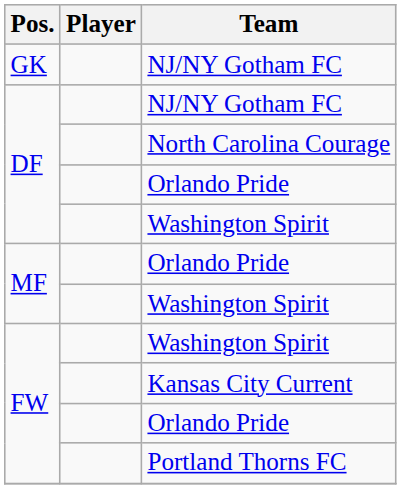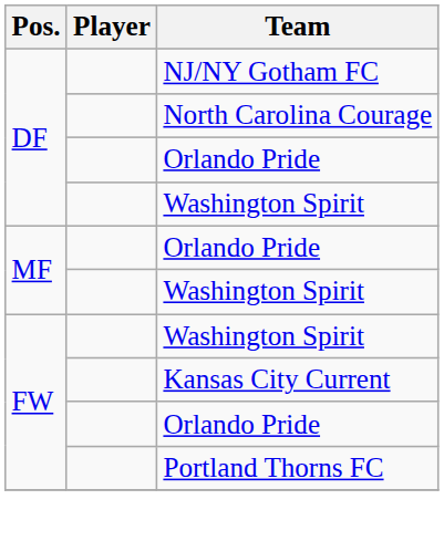 <table class="wikitable sortable">
 <tr>
 <th scope="col">Pos.</th>
 <th scope="col">Player</th>
 <th scope="col">Team</th>
-</tr>
-<tr>
-<td><a href='#'>GK</a></td>
-<td></td>
-<td><a href='#'>NJ/NY Gotham FC</a></td>
 </tr>
 <tr>
 <td rowspan=4><a href='#'>DF</a></td>
 <td></td>
 <td><a href='#'>NJ/NY Gotham FC</a></td>
 </tr>
 <tr>
 <td></td>
 <td><a href='#'>North Carolina Courage</a></td>
 </tr>
 <tr>
 <td></td>
 <td><a href='#'>Orlando Pride</a></td>
 </tr>
 <tr>
 <td></td>
 <td><a href='#'>Washington Spirit</a></td>
 </tr>
 <tr>
 <td rowspan=2><a href='#'>MF</a></td>
 <td></td>
 <td><a href='#'>Orlando Pride</a></td>
 </tr>
 <tr>
 <td></td>
 <td><a href='#'>Washington Spirit</a></td>
 </tr>
 <tr>
 <td rowspan=4><a href='#'>FW</a></td>
 <td></td>
 <td><a href='#'>Washington Spirit</a></td>
 </tr>
 <tr>
 <td></td>
 <td><a href='#'>Kansas City Current</a></td>
 </tr>
 <tr>
 <td></td>
 <td><a href='#'>Orlando Pride</a></td>
 </tr>
 <tr>
 <td></td>
 <td><a href='#'>Portland Thorns FC</a></td>
 </tr>
 <tr>
 </tr>
 </table>
